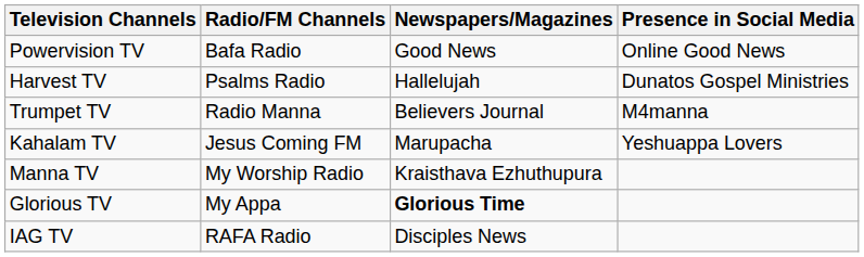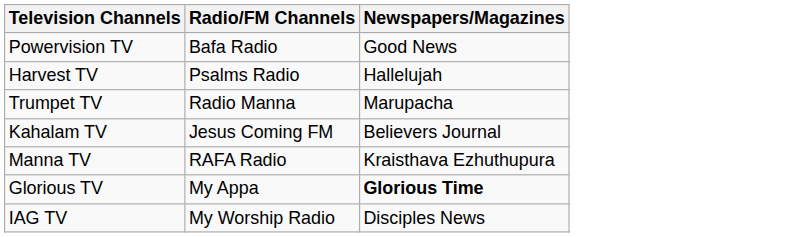 <table class="wikitable">
 <tr>
 <th>Television Channels</th>
 <th>Radio/FM Channels</th>
 <th>Newspapers/Magazines</th>
-<th>Presence in Social Media</th>
 </tr>
 <tr>
 <td>Powervision TV</td>
 <td>Bafa Radio</td>
 <td>Good News</td>
-<td>Online Good News</td>
 </tr>
 <tr>
 <td>Harvest TV</td>
 <td>Psalms Radio</td>
 <td>Hallelujah</td>
-<td>Dunatos Gospel Ministries</td>
 </tr>
 <tr>
 <td>Trumpet TV</td>
 <td>Radio Manna</td>
-<td>Believers Journal</td>
-<td>M4manna</td>
+<td>Marupacha</td>
 </tr>
 <tr>
 <td>Kahalam TV</td>
 <td>Jesus Coming FM</td>
-<td>Marupacha</td>
-<td>Yeshuappa Lovers</td>
+<td>Believers Journal</td>
 </tr>
 <tr>
 <td>Manna TV</td>
-<td>My Worship Radio</td>
+<td>RAFA Radio</td>
 <td>Kraisthava Ezhuthupura</td>
-<td></td>
 </tr>
 <tr>
 <td>Glorious TV</td>
 <td>My Appa</td>
 <td><strong>Glorious Time</strong></td>
-<td></td>
 </tr>
 <tr>
 <td>IAG TV</td>
-<td>RAFA Radio</td>
+<td>My Worship Radio</td>
 <td>Disciples News</td>
-<td></td>
 </tr>
 </table>
